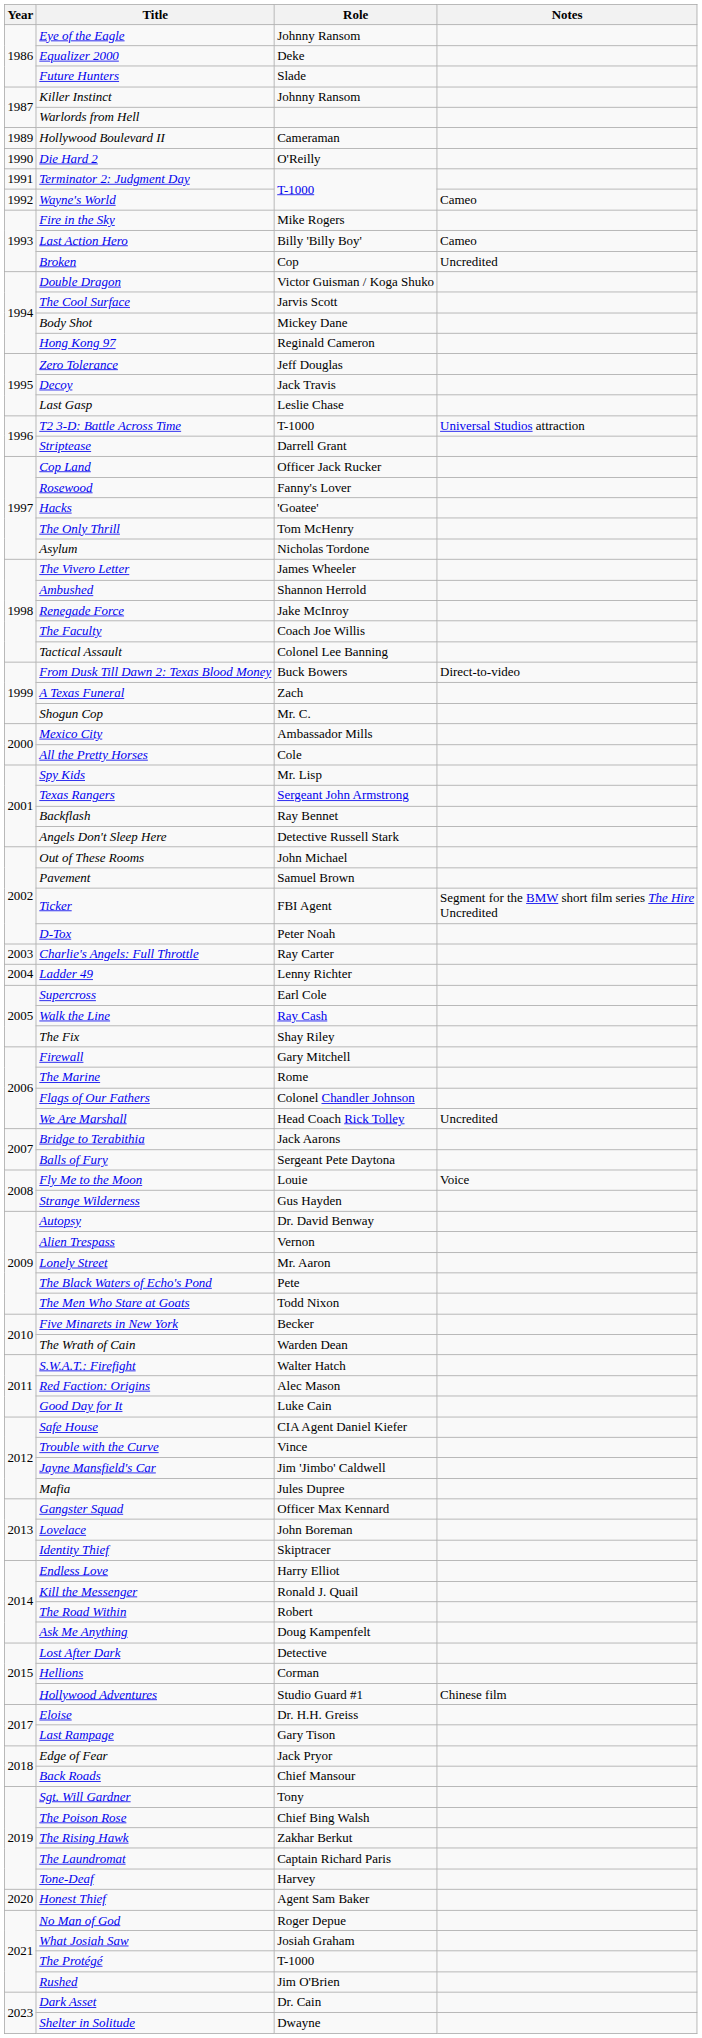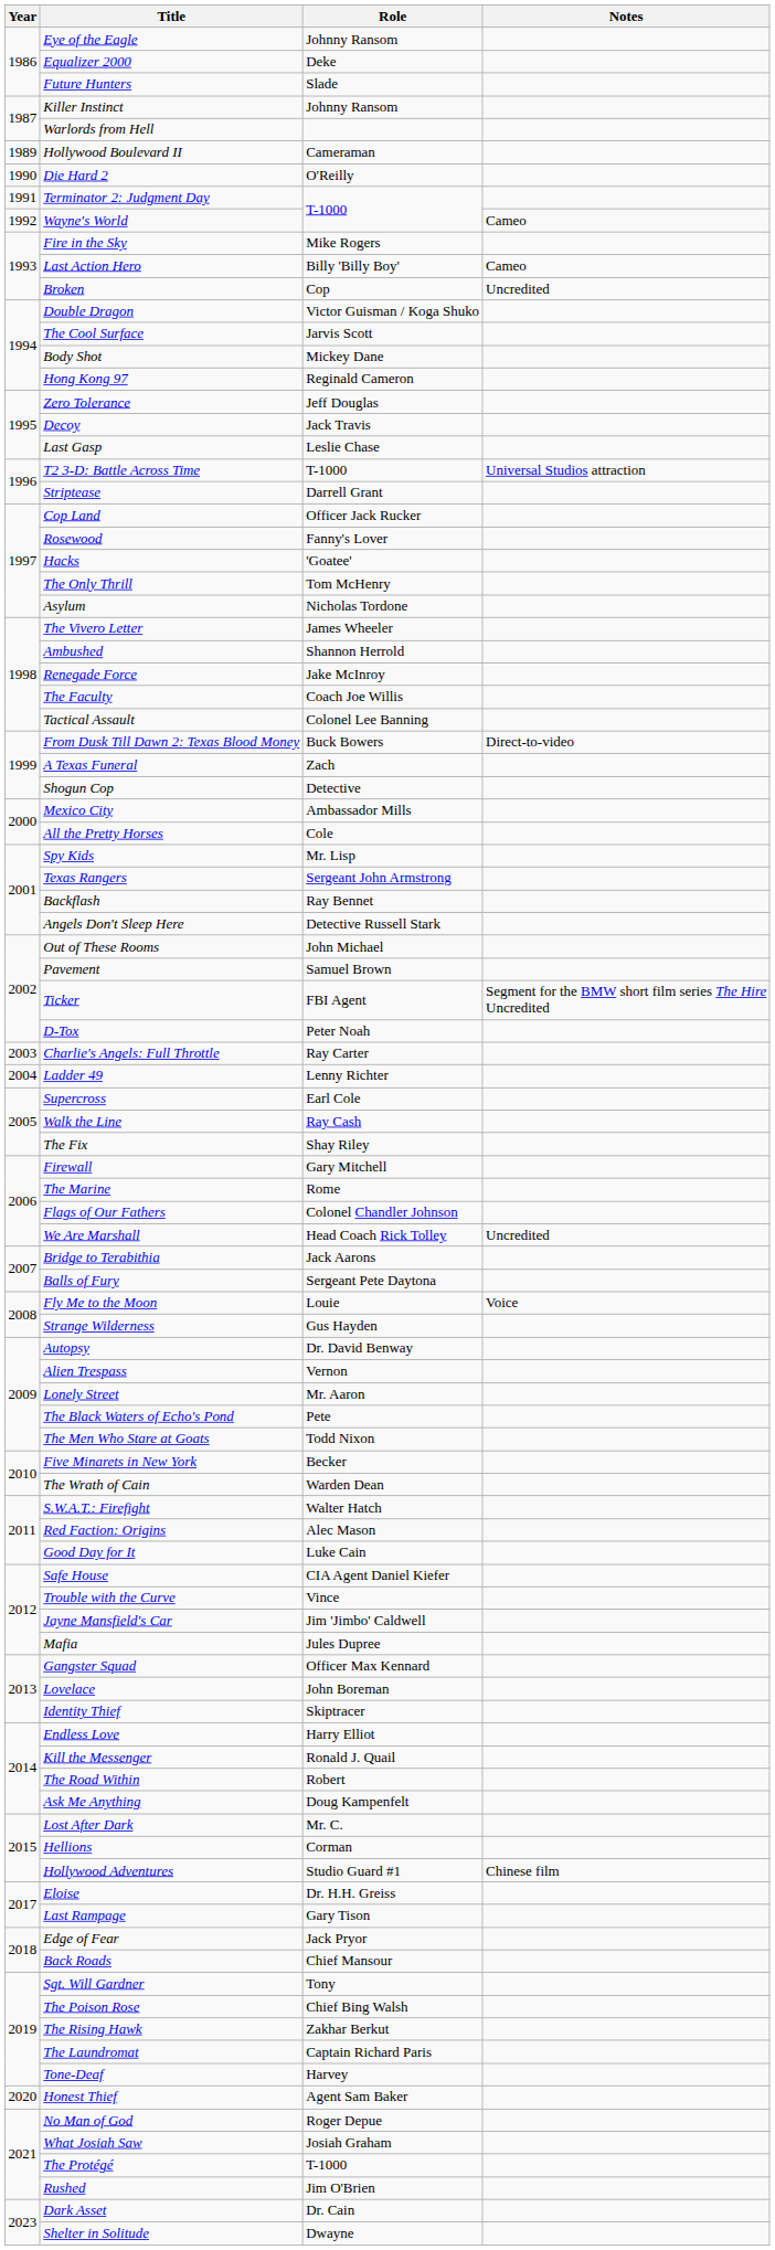 <table class="wikitable sortable">
 <tr>
 <th>Year</th>
 <th>Title</th>
 <th>Role</th>
 <th>Notes</th>
 </tr>
 <tr>
 <td rowspan="3">1986</td>
 <td><em><a href='#'>Eye of the Eagle</a></em></td>
 <td>Johnny Ransom</td>
 <td></td>
 </tr>
 <tr>
 <td><em><a href='#'>Equalizer 2000</a></em></td>
 <td>Deke</td>
 <td></td>
 </tr>
 <tr>
 <td><em><a href='#'>Future Hunters</a></em></td>
 <td>Slade</td>
 <td></td>
 </tr>
 <tr>
 <td rowspan="2">1987</td>
 <td><em>Killer Instinct</em></td>
 <td>Johnny Ransom</td>
 <td></td>
 </tr>
 <tr>
 <td><em>Warlords from Hell</em></td>
 <td></td>
 <td></td>
 </tr>
 <tr>
 <td>1989</td>
 <td><em>Hollywood Boulevard II</em></td>
 <td>Cameraman</td>
 <td></td>
 </tr>
 <tr>
 <td>1990</td>
 <td><em><a href='#'>Die Hard 2</a></em></td>
 <td>O'Reilly</td>
 <td></td>
 </tr>
 <tr>
 <td>1991</td>
 <td><em><a href='#'>Terminator 2: Judgment Day</a></em></td>
 <td rowspan="2"><a href='#'>T-1000</a></td>
 <td></td>
 </tr>
 <tr>
 <td>1992</td>
 <td><em><a href='#'>Wayne's World</a></em></td>
 <td>Cameo</td>
 </tr>
 <tr>
 <td rowspan="3">1993</td>
 <td><em><a href='#'>Fire in the Sky</a></em></td>
 <td>Mike Rogers</td>
 <td></td>
 </tr>
 <tr>
 <td><em><a href='#'>Last Action Hero</a></em></td>
 <td>Billy 'Billy Boy'</td>
 <td>Cameo</td>
 </tr>
 <tr>
 <td><em><a href='#'>Broken</a></em></td>
 <td>Cop</td>
 <td>Uncredited</td>
 </tr>
 <tr>
 <td rowspan="4">1994</td>
 <td><em><a href='#'>Double Dragon</a></em></td>
 <td>Victor Guisman / Koga Shuko</td>
 <td></td>
 </tr>
 <tr>
 <td><em><a href='#'>The Cool Surface</a></em></td>
 <td>Jarvis Scott</td>
 <td></td>
 </tr>
 <tr>
 <td><em>Body Shot</em></td>
 <td>Mickey Dane</td>
 <td></td>
 </tr>
 <tr>
 <td><em><a href='#'>Hong Kong 97</a></em></td>
 <td>Reginald Cameron</td>
 <td></td>
 </tr>
 <tr>
 <td rowspan="3">1995</td>
 <td><em><a href='#'>Zero Tolerance</a></em></td>
 <td>Jeff Douglas</td>
 <td></td>
 </tr>
 <tr>
 <td><em><a href='#'>Decoy</a></em></td>
 <td>Jack Travis</td>
 <td></td>
 </tr>
 <tr>
 <td><em>Last Gasp</em></td>
 <td>Leslie Chase</td>
 <td></td>
 </tr>
 <tr>
 <td rowspan="2">1996</td>
 <td><em><a href='#'>T2 3-D: Battle Across Time</a></em></td>
 <td>T-1000</td>
 <td><a href='#'>Universal Studios</a> attraction</td>
 </tr>
 <tr>
 <td><em><a href='#'>Striptease</a></em></td>
 <td>Darrell Grant</td>
 <td></td>
 </tr>
 <tr>
 <td rowspan="5">1997</td>
 <td><em><a href='#'>Cop Land</a></em></td>
 <td>Officer Jack Rucker</td>
 <td></td>
 </tr>
 <tr>
 <td><em><a href='#'>Rosewood</a></em></td>
 <td>Fanny's Lover</td>
 <td></td>
 </tr>
 <tr>
 <td><em><a href='#'>Hacks</a></em></td>
 <td>'Goatee'</td>
 <td></td>
 </tr>
 <tr>
 <td><em><a href='#'>The Only Thrill</a></em></td>
 <td>Tom McHenry</td>
 <td></td>
 </tr>
 <tr>
 <td><em>Asylum</em></td>
 <td>Nicholas Tordone</td>
 <td></td>
 </tr>
 <tr>
 <td rowspan="5">1998</td>
 <td><em><a href='#'>The Vivero Letter</a></em></td>
 <td>James Wheeler</td>
 <td></td>
 </tr>
 <tr>
 <td><em><a href='#'>Ambushed</a></em></td>
 <td>Shannon Herrold</td>
 <td></td>
 </tr>
 <tr>
 <td><em><a href='#'>Renegade Force</a></em></td>
 <td>Jake McInroy</td>
 <td></td>
 </tr>
 <tr>
 <td><em><a href='#'>The Faculty</a></em></td>
 <td>Coach Joe Willis</td>
 <td></td>
 </tr>
 <tr>
 <td><em>Tactical Assault</em></td>
 <td>Colonel Lee Banning</td>
 <td></td>
 </tr>
 <tr>
 <td rowspan="3">1999</td>
 <td><em><a href='#'>From Dusk Till Dawn 2: Texas Blood Money</a></em></td>
 <td>Buck Bowers</td>
 <td>Direct-to-video</td>
 </tr>
 <tr>
 <td><em><a href='#'>A Texas Funeral</a></em></td>
 <td>Zach</td>
 <td></td>
 </tr>
 <tr>
 <td><em>Shogun Cop</em></td>
-<td>Mr. C.</td>
+<td>Detective</td>
 <td></td>
 </tr>
 <tr>
 <td rowspan="2">2000</td>
 <td><em><a href='#'>Mexico City</a></em></td>
 <td>Ambassador Mills</td>
 <td></td>
 </tr>
 <tr>
 <td><em><a href='#'>All the Pretty Horses</a></em></td>
 <td>Cole</td>
 <td></td>
 </tr>
 <tr>
 <td rowspan="4">2001</td>
 <td><em><a href='#'>Spy Kids</a></em></td>
 <td>Mr. Lisp</td>
 <td></td>
 </tr>
 <tr>
 <td><em><a href='#'>Texas Rangers</a></em></td>
 <td><a href='#'>Sergeant John Armstrong</a></td>
 <td></td>
 </tr>
 <tr>
 <td><em>Backflash</em></td>
 <td>Ray Bennet</td>
 <td></td>
 </tr>
 <tr>
 <td><em>Angels Don't Sleep Here</em></td>
 <td>Detective Russell Stark</td>
 <td></td>
 </tr>
 <tr>
 <td rowspan="4">2002</td>
 <td><em>Out of These Rooms</em></td>
 <td>John Michael</td>
 <td></td>
 </tr>
 <tr>
 <td><em>Pavement</em></td>
 <td>Samuel Brown</td>
 <td></td>
 </tr>
 <tr>
 <td><em><a href='#'>Ticker</a></em></td>
 <td>FBI Agent</td>
 <td>Segment for the <a href='#'>BMW</a> short film series <em><a href='#'>The Hire</a></em><br>Uncredited</td>
 </tr>
 <tr>
 <td><em><a href='#'>D-Tox</a></em></td>
 <td>Peter Noah</td>
 <td></td>
 </tr>
 <tr>
 <td>2003</td>
 <td><em><a href='#'>Charlie's Angels: Full Throttle</a></em></td>
 <td>Ray Carter</td>
 <td></td>
 </tr>
 <tr>
 <td>2004</td>
 <td><em><a href='#'>Ladder 49</a></em></td>
 <td>Lenny Richter</td>
 <td></td>
 </tr>
 <tr>
 <td rowspan="3">2005</td>
 <td><em><a href='#'>Supercross</a></em></td>
 <td>Earl Cole</td>
 <td></td>
 </tr>
 <tr>
 <td><em><a href='#'>Walk the Line</a></em></td>
 <td><a href='#'>Ray Cash</a></td>
 <td></td>
 </tr>
 <tr>
 <td><em>The Fix</em></td>
 <td>Shay Riley</td>
 <td></td>
 </tr>
 <tr>
 <td rowspan="4">2006</td>
 <td><em><a href='#'>Firewall</a></em></td>
 <td>Gary Mitchell</td>
 <td></td>
 </tr>
 <tr>
 <td><em><a href='#'>The Marine</a></em></td>
 <td>Rome</td>
 <td></td>
 </tr>
 <tr>
 <td><em><a href='#'>Flags of Our Fathers</a></em></td>
 <td>Colonel <a href='#'>Chandler Johnson</a></td>
 <td></td>
 </tr>
 <tr>
 <td><em><a href='#'>We Are Marshall</a></em></td>
 <td>Head Coach <a href='#'>Rick Tolley</a></td>
 <td>Uncredited</td>
 </tr>
 <tr>
 <td rowspan="2">2007</td>
 <td><em><a href='#'>Bridge to Terabithia</a></em></td>
 <td>Jack Aarons</td>
 <td></td>
 </tr>
 <tr>
 <td><em><a href='#'>Balls of Fury</a></em></td>
 <td>Sergeant Pete Daytona</td>
 <td></td>
 </tr>
 <tr>
 <td rowspan="2">2008</td>
 <td><em><a href='#'>Fly Me to the Moon</a></em></td>
 <td>Louie</td>
 <td>Voice</td>
 </tr>
 <tr>
 <td><em><a href='#'>Strange Wilderness</a></em></td>
 <td>Gus Hayden</td>
 <td></td>
 </tr>
 <tr>
 <td rowspan="5">2009</td>
 <td><em><a href='#'>Autopsy</a></em></td>
 <td>Dr. David Benway</td>
 <td></td>
 </tr>
 <tr>
 <td><em><a href='#'>Alien Trespass</a></em></td>
 <td>Vernon</td>
 <td></td>
 </tr>
 <tr>
 <td><em><a href='#'>Lonely Street</a></em></td>
 <td>Mr. Aaron</td>
 <td></td>
 </tr>
 <tr>
 <td><em><a href='#'>The Black Waters of Echo's Pond</a></em></td>
 <td>Pete</td>
 <td></td>
 </tr>
 <tr>
 <td><em><a href='#'>The Men Who Stare at Goats</a></em></td>
 <td>Todd Nixon</td>
 <td></td>
 </tr>
 <tr>
 <td rowspan="2">2010</td>
 <td><em><a href='#'>Five Minarets in New York</a></em></td>
 <td>Becker</td>
 <td></td>
 </tr>
 <tr>
 <td><em>The Wrath of Cain</em></td>
 <td>Warden Dean</td>
 <td></td>
 </tr>
 <tr>
 <td rowspan="3">2011</td>
 <td><em><a href='#'>S.W.A.T.: Firefight</a></em></td>
 <td>Walter Hatch</td>
 <td></td>
 </tr>
 <tr>
 <td><em><a href='#'>Red Faction: Origins</a></em></td>
 <td>Alec Mason</td>
 <td></td>
 </tr>
 <tr>
 <td><em><a href='#'>Good Day for It</a></em></td>
 <td>Luke Cain</td>
 <td></td>
 </tr>
 <tr>
 <td rowspan="4">2012</td>
 <td><em><a href='#'>Safe House</a></em></td>
 <td>CIA Agent Daniel Kiefer</td>
 <td></td>
 </tr>
 <tr>
 <td><em><a href='#'>Trouble with the Curve</a></em></td>
 <td>Vince</td>
 <td></td>
 </tr>
 <tr>
 <td><em><a href='#'>Jayne Mansfield's Car</a></em></td>
 <td>Jim 'Jimbo' Caldwell</td>
 <td></td>
 </tr>
 <tr>
 <td><em>Mafia</em></td>
 <td>Jules Dupree</td>
 <td></td>
 </tr>
 <tr>
 <td rowspan="3">2013</td>
 <td><em><a href='#'>Gangster Squad</a></em></td>
 <td>Officer Max Kennard</td>
 <td></td>
 </tr>
 <tr>
 <td><em><a href='#'>Lovelace</a></em></td>
 <td>John Boreman</td>
 <td></td>
 </tr>
 <tr>
 <td><em><a href='#'>Identity Thief</a></em></td>
 <td>Skiptracer</td>
 <td></td>
 </tr>
 <tr>
 <td rowspan="4">2014</td>
 <td><em><a href='#'>Endless Love</a></em></td>
 <td>Harry Elliot</td>
 <td></td>
 </tr>
 <tr>
 <td><em><a href='#'>Kill the Messenger</a></em></td>
 <td>Ronald J. Quail</td>
 <td></td>
 </tr>
 <tr>
 <td><em><a href='#'>The Road Within</a></em></td>
 <td>Robert</td>
 <td></td>
 </tr>
 <tr>
 <td><em><a href='#'>Ask Me Anything</a></em></td>
 <td>Doug Kampenfelt</td>
 <td></td>
 </tr>
 <tr>
 <td rowspan="3">2015</td>
 <td><em><a href='#'>Lost After Dark</a></em></td>
-<td>Detective</td>
+<td>Mr. C.</td>
 <td></td>
 </tr>
 <tr>
 <td><em><a href='#'>Hellions</a></em></td>
 <td>Corman</td>
 <td></td>
 </tr>
 <tr>
 <td><em><a href='#'>Hollywood Adventures</a></em></td>
 <td>Studio Guard #1</td>
 <td>Chinese film</td>
 </tr>
 <tr>
 <td rowspan="2">2017</td>
 <td><em><a href='#'>Eloise</a></em></td>
 <td>Dr. H.H. Greiss</td>
 <td></td>
 </tr>
 <tr>
 <td><em><a href='#'>Last Rampage</a></em></td>
 <td>Gary Tison</td>
 <td></td>
 </tr>
 <tr>
 <td rowspan="2">2018</td>
 <td><em>Edge of Fear</em></td>
 <td>Jack Pryor</td>
 <td></td>
 </tr>
 <tr>
 <td><em><a href='#'>Back Roads</a></em></td>
 <td>Chief Mansour</td>
 <td></td>
 </tr>
 <tr>
 <td rowspan="5">2019</td>
 <td><em><a href='#'>Sgt. Will Gardner</a></em></td>
 <td>Tony</td>
 <td></td>
 </tr>
 <tr>
 <td><em><a href='#'>The Poison Rose</a></em></td>
 <td>Chief Bing Walsh</td>
 <td></td>
 </tr>
 <tr>
 <td><em><a href='#'>The Rising Hawk</a></em></td>
 <td>Zakhar Berkut</td>
 <td></td>
 </tr>
 <tr>
 <td><em><a href='#'>The Laundromat</a></em></td>
 <td>Captain Richard Paris</td>
 <td></td>
 </tr>
 <tr>
 <td><em><a href='#'>Tone-Deaf</a></em></td>
 <td>Harvey</td>
 <td></td>
 </tr>
 <tr>
 <td>2020</td>
 <td><em><a href='#'>Honest Thief</a></em></td>
 <td>Agent Sam Baker</td>
 <td></td>
 </tr>
 <tr>
 <td rowspan="4">2021</td>
 <td><em><a href='#'>No Man of God</a></em></td>
 <td>Roger Depue</td>
 <td></td>
 </tr>
 <tr>
 <td><em><a href='#'>What Josiah Saw</a></em></td>
 <td>Josiah Graham</td>
 <td></td>
 </tr>
 <tr>
 <td><em><a href='#'>The Protégé</a></em></td>
 <td>T-1000</td>
 <td></td>
 </tr>
 <tr>
 <td><em><a href='#'>Rushed</a></em></td>
 <td>Jim O'Brien</td>
 <td></td>
 </tr>
 <tr>
 <td rowspan="2">2023</td>
 <td><em><a href='#'>Dark Asset</a></em></td>
 <td>Dr. Cain</td>
 <td></td>
 </tr>
 <tr>
 <td><em><a href='#'>Shelter in Solitude</a></em></td>
 <td>Dwayne</td>
 <td></td>
 </tr>
 </table>
